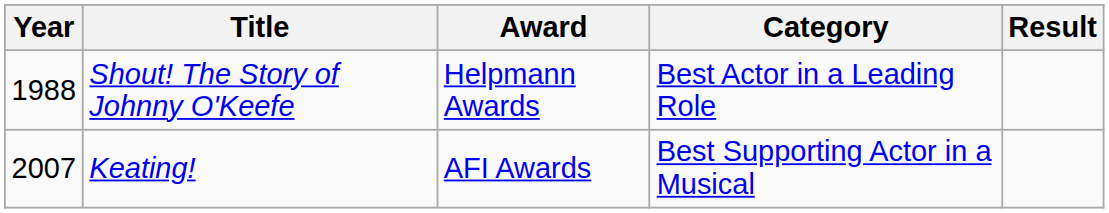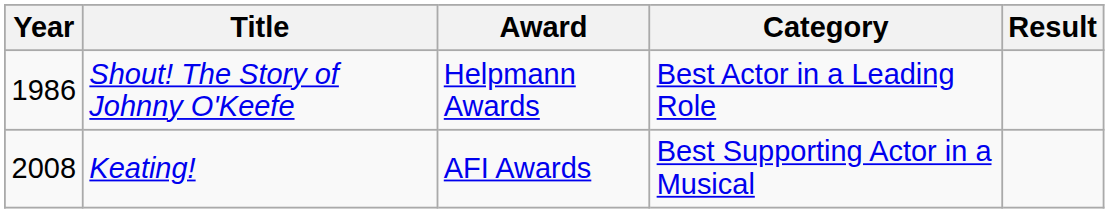 <table class=wikitable>
 <tr>
 <th>Year</th>
 <th>Title</th>
 <th>Award</th>
 <th>Category</th>
 <th>Result</th>
 </tr>
 <tr>
-<td>1988</td>
+<td>1986</td>
 <td><em><a href='#'>Shout! The Story of Johnny O'Keefe</a></em></td>
 <td><a href='#'>Helpmann Awards</a></td>
 <td><a href='#'>Best Actor in a Leading Role</a></td>
 <td></td>
 </tr>
 <tr>
-<td>2007</td>
+<td>2008</td>
 <td><em><a href='#'>Keating!</a></em></td>
 <td><a href='#'>AFI Awards</a></td>
 <td><a href='#'>Best Supporting Actor in a Musical</a></td>
 <td></td>
 </tr>
 </table>
